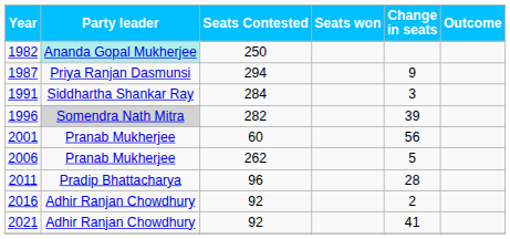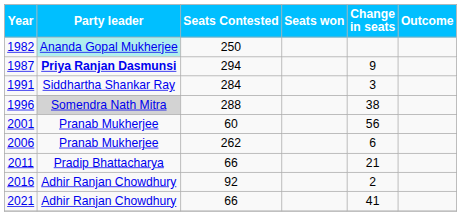 <table class="wikitable sortable" style="text-align:center">
 <tr>
 <th Style="background-color:#00BFFF; color:white">Year</th>
 <th Style="background-color:#00BFFF; color:white">Party leader</th>
 <th Style="background-color:#00BFFF; color:white">Seats Contested</th>
 <th Style="background-color:#00BFFF; color:white">Seats won</th>
 <th Style="background-color:#00BFFF; color:white">Change<br>in seats</th>
 <th Style="background-color:#00BFFF; color:white">Outcome</th>
 </tr>
 <tr>
 <td><a href='#'>1982</a></td>
 <td rowspan="1" style="background: paleturquoise;"><a href='#'>Ananda Gopal Mukherjee</a></td>
 <td>250</td>
 <td></td>
 <td></td>
 <td></td>
 </tr>
 <tr>
 <td><a href='#'>1987</a></td>
-<td rowspan="1"><a href='#'>Priya Ranjan Dasmunsi</a></td>
+<td rowspan="1"><strong><a href='#'>Priya Ranjan Dasmunsi</a></strong></td>
 <td>294</td>
 <td></td>
 <td> 9</td>
 <td></td>
 </tr>
 <tr>
 <td><a href='#'>1991</a></td>
 <td rowspan="1"><a href='#'>Siddhartha Shankar Ray</a></td>
 <td>284</td>
 <td></td>
 <td> 3</td>
 <td></td>
 </tr>
 <tr>
 <td><a href='#'>1996</a></td>
 <td rowspan="1" style="background: lightgrey;"><a href='#'>Somendra Nath Mitra</a></td>
-<td>282</td>
+<td>288</td>
 <td></td>
-<td> 39</td>
+<td> 38</td>
 <td></td>
 </tr>
 <tr>
 <td><a href='#'>2001</a></td>
 <td rowspan="1"><a href='#'>Pranab Mukherjee</a></td>
 <td>60</td>
 <td></td>
 <td> 56</td>
 <td></td>
 </tr>
 <tr>
 <td><a href='#'>2006</a></td>
 <td rowspan="1"><a href='#'>Pranab Mukherjee</a></td>
 <td>262</td>
 <td></td>
-<td> 5</td>
+<td> 6</td>
 <td></td>
 </tr>
 <tr>
 <td><a href='#'>2011</a></td>
 <td rowspan="1"><a href='#'>Pradip Bhattacharya</a></td>
-<td>96</td>
+<td>66</td>
 <td></td>
-<td>28</td>
+<td>21</td>
 <td></td>
 </tr>
 <tr>
 <td><a href='#'>2016</a></td>
 <td rowspan="1"><a href='#'>Adhir Ranjan Chowdhury</a></td>
 <td>92</td>
 <td></td>
 <td> 2</td>
 <td></td>
 </tr>
 <tr>
 <td><a href='#'>2021</a></td>
 <td rowspan="1"><a href='#'>Adhir Ranjan Chowdhury</a></td>
-<td>92</td>
+<td>66</td>
 <td></td>
 <td> 41</td>
 <td></td>
 </tr>
 <tr>
 </tr>
 </table>
